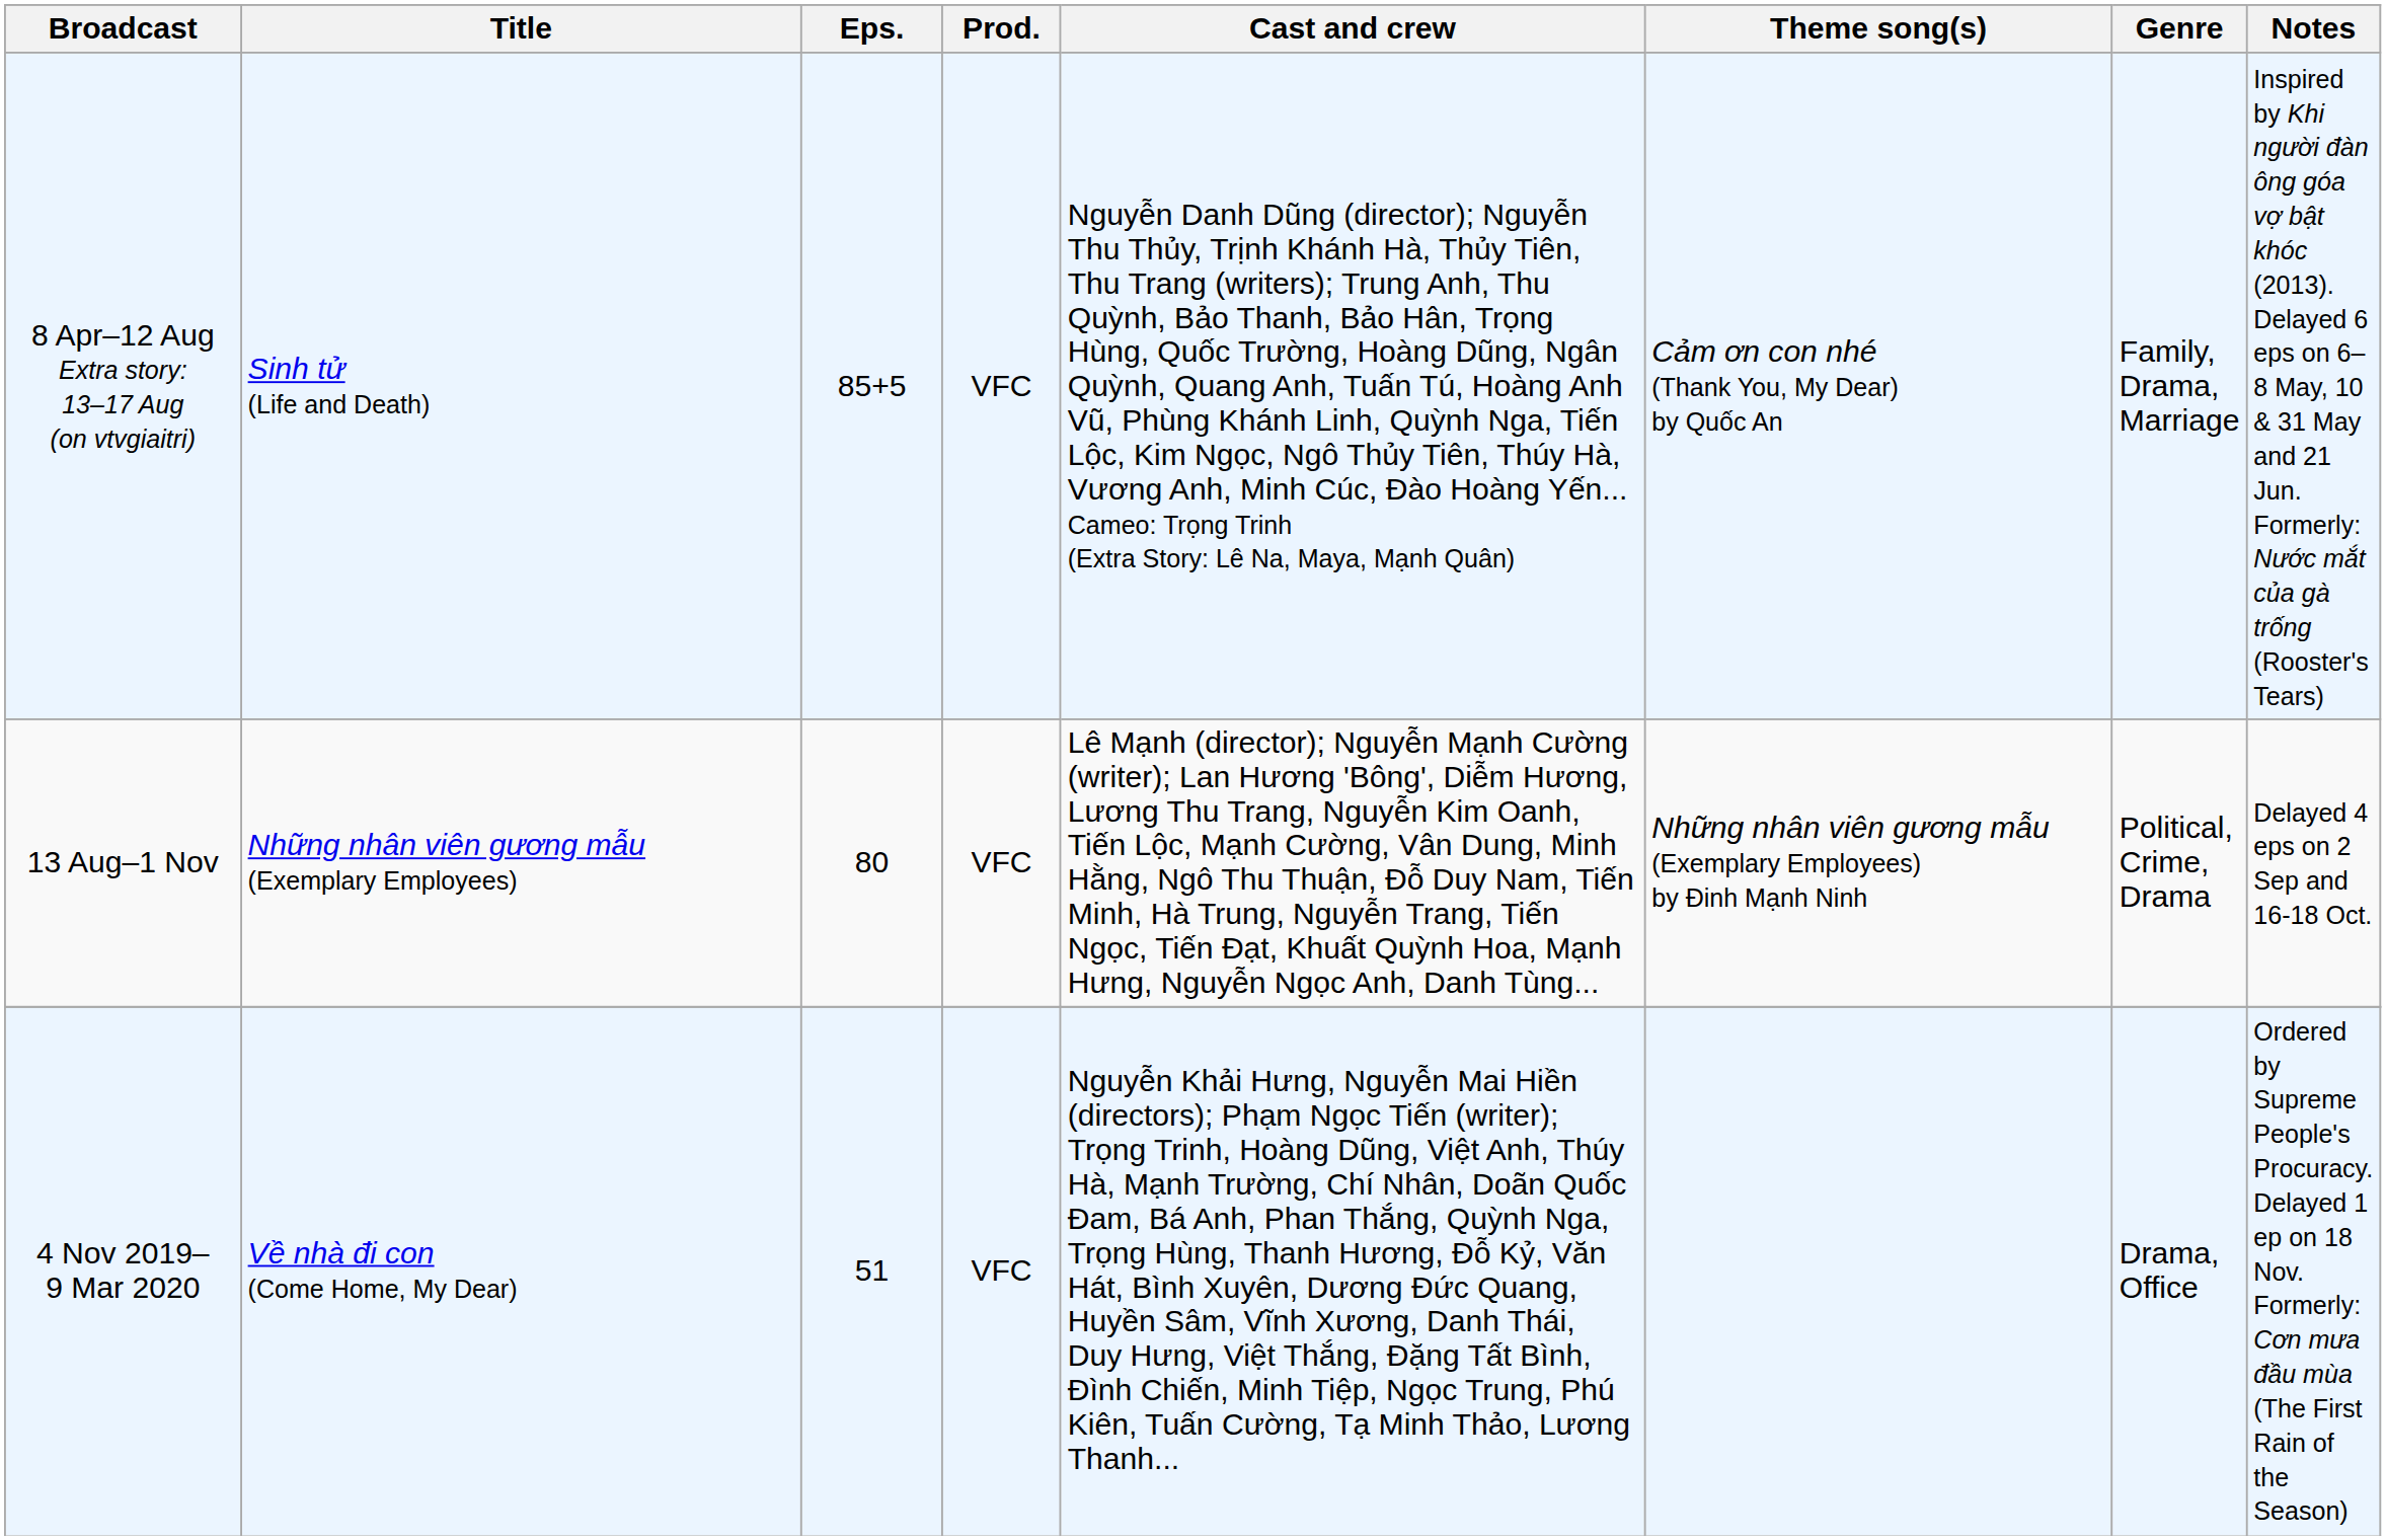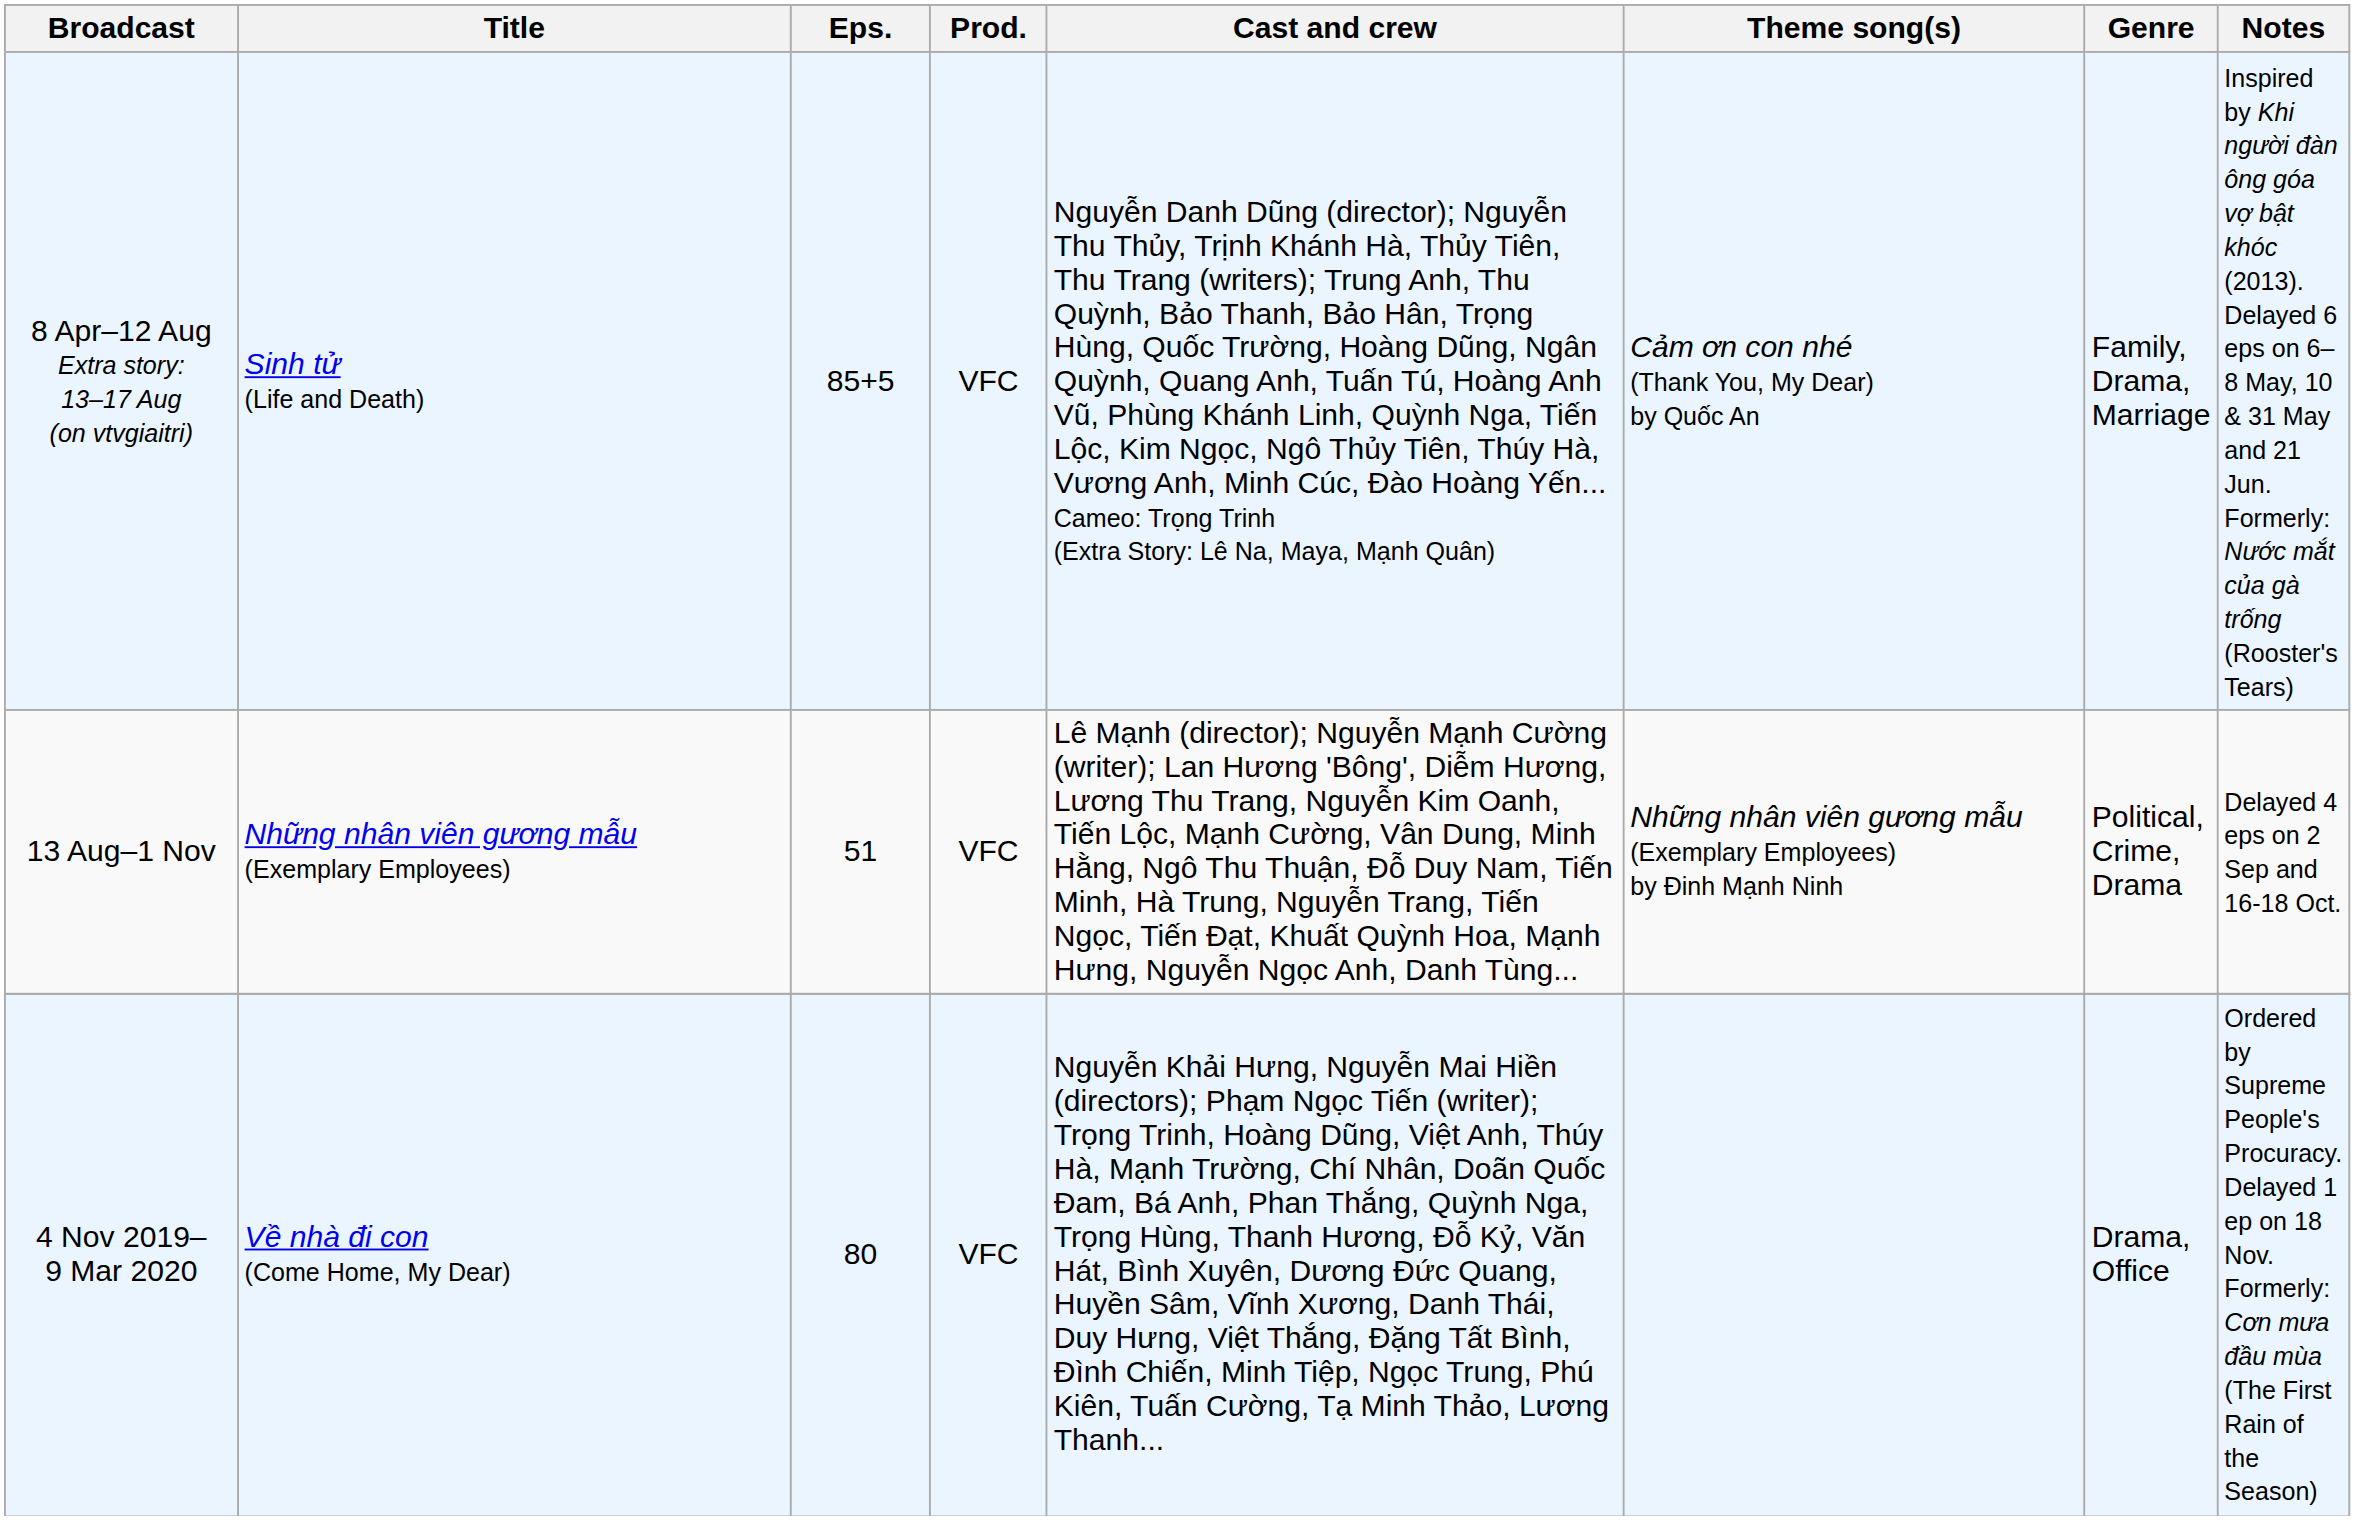 <table class="wikitable sortable">
 <tr>
 <th style="width:10%;">Broadcast</th>
 <th style="width:24%;">Title</th>
 <th style="width:6%;">Eps.</th>
 <th style="width:5%;">Prod.</th>
 <th style="width:25%;">Cast and crew</th>
 <th style="width:20%;">Theme song(s)</th>
 <th style="width:5%;">Genre</th>
 <th style="width:5%;">Notes</th>
 </tr>
 <tr ---- bgcolor="#ebf5ff">
 <td style="text-align:center;">8 Apr–12 Aug <br><em><small>Extra story: <br>13–17 Aug <br>(on vtvgiaitri)</small></em> <br></td>
 <td><em><a href='#'>Sinh tử</a></em> <br><small>(Life and Death)</small></td>
 <td style="text-align:center;">85+5</td>
 <td style="text-align:center;">VFC</td>
 <td>Nguyễn Danh Dũng (director); Nguyễn Thu Thủy, Trịnh Khánh Hà, Thủy Tiên, Thu Trang (writers); Trung Anh, Thu Quỳnh, Bảo Thanh, Bảo Hân, Trọng Hùng, Quốc Trường, Hoàng Dũng, Ngân Quỳnh, Quang Anh, Tuấn Tú, Hoàng Anh Vũ, Phùng Khánh Linh, Quỳnh Nga, Tiến Lộc, Kim Ngọc, Ngô Thủy Tiên, Thúy Hà, Vương Anh, Minh Cúc, Đào Hoàng Yến... <br><small>Cameo: Trọng Trinh<br>(Extra Story: Lê Na, Maya, Mạnh Quân)</small></td>
 <td><em>Cảm ơn con nhé</em> <br><small>(Thank You, My Dear)</small><br><small>by Quốc An</small><br></td>
 <td>Family, Drama, Marriage</td>
 <td><small>Inspired by <em>Khi người đàn ông góa vợ bật khóc</em> (2013).<br>Delayed 6 eps on 6–8 May, 10 & 31 May and 21 Jun.</small><br><small>Formerly: <em>Nước mắt của gà trống</em><br>(Rooster's Tears)</small></td>
 </tr>
 <tr>
 <td style="text-align:center;">13 Aug–1 Nov <br></td>
 <td><em><a href='#'>Những nhân viên gương mẫu</a></em> <br><small>(Exemplary Employees)</small></td>
-<td style="text-align:center;">80</td>
+<td style="text-align:center;">51</td>
 <td style="text-align:center;">VFC</td>
 <td>Lê Mạnh (director); Nguyễn Mạnh Cường (writer); Lan Hương 'Bông', Diễm Hương, Lương Thu Trang, Nguyễn Kim Oanh, Tiến Lộc, Mạnh Cường, Vân Dung, Minh Hằng, Ngô Thu Thuận, Đỗ Duy Nam, Tiến Minh, Hà Trung, Nguyễn Trang, Tiến Ngọc, Tiến Đạt, Khuất Quỳnh Hoa, Mạnh Hưng, Nguyễn Ngọc Anh, Danh Tùng...</td>
 <td><em>Những nhân viên gương mẫu</em> <br><small>(Exemplary Employees)</small><br><small>by Đinh Mạnh Ninh</small><br></td>
 <td>Political, Crime, Drama</td>
 <td><small>Delayed 4 eps on 2 Sep and 16-18 Oct.</small></td>
 </tr>
 <tr>
 </tr>
 <tr ---- bgcolor="#ebf5ff">
 <td style="text-align:center;">4 Nov 2019–<br>9 Mar 2020 <br></td>
 <td><em><a href='#'>Về nhà đi con</a></em> <br><small>(Come Home, My Dear)</small></td>
-<td style="text-align:center;">51</td>
+<td style="text-align:center;">80</td>
 <td style="text-align:center;">VFC</td>
 <td>Nguyễn Khải Hưng, Nguyễn Mai Hiền (directors); Phạm Ngọc Tiến (writer); Trọng Trinh, Hoàng Dũng, Việt Anh, Thúy Hà, Mạnh Trường, Chí Nhân, Doãn Quốc Đam, Bá Anh, Phan Thắng, Quỳnh Nga, Trọng Hùng, Thanh Hương, Đỗ Kỷ, Văn Hát, Bình Xuyên, Dương Đức Quang, Huyền Sâm, Vĩnh Xương, Danh Thái, Duy Hưng, Việt Thắng, Đặng Tất Bình, Đình Chiến, Minh Tiệp, Ngọc Trung, Phú Kiên, Tuấn Cường, Tạ Minh Thảo, Lương Thanh...</td>
 <td></td>
 <td>Drama, Office</td>
 <td><small>Ordered by Supreme People's Procuracy. Delayed 1 ep on 18 Nov.</small><br><small>Formerly: <em>Cơn mưa đầu mùa</em><br>(The First Rain of the Season)</small></td>
 </tr>
 </table>
